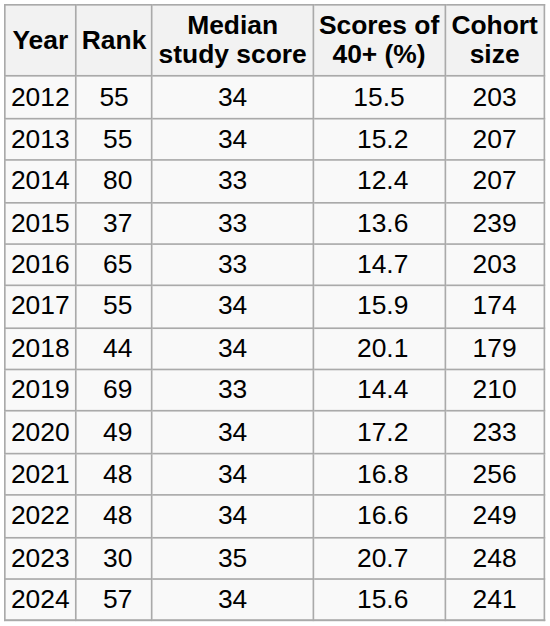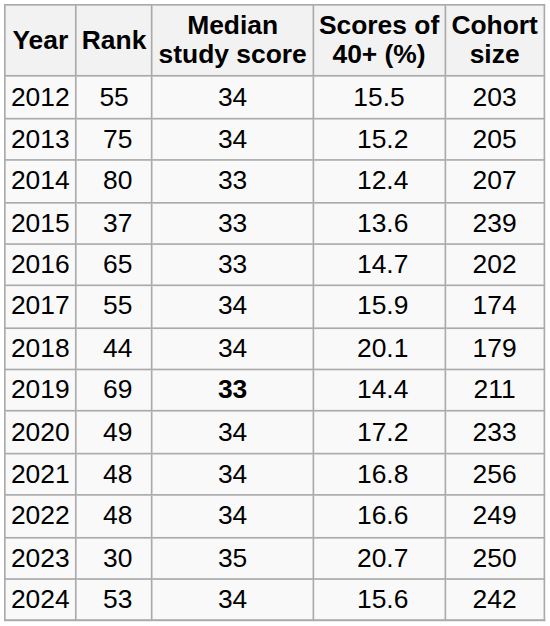 <table class="wikitable">
 <tr>
 <th>Year</th>
 <th>Rank</th>
 <th>Median<br>study score</th>
 <th>Scores of<br>40+ (%)</th>
 <th>Cohort<br>size</th>
 </tr>
 <tr>
 <td>2012</td>
 <td align=center>55</td>
 <td align=center>34</td>
 <td align=center>15.5</td>
 <td align=center>203</td>
 </tr>
 <tr>
 <td>2013</td>
-<td align=center> 55</td>
+<td align=center> 75</td>
 <td align=center>34</td>
 <td align=center> 15.2</td>
-<td align=center>207</td>
+<td align=center>205</td>
 </tr>
 <tr>
 <td>2014</td>
 <td align=center> 80</td>
 <td align=center>33</td>
 <td align=center> 12.4</td>
 <td align=center>207</td>
 </tr>
 <tr>
 <td>2015</td>
 <td align=center> 37</td>
 <td align=center>33</td>
 <td align=center> 13.6</td>
 <td align=center>239</td>
 </tr>
 <tr>
 <td>2016</td>
 <td align=center> 65</td>
 <td align=center>33</td>
 <td align=center> 14.7</td>
-<td align=center>203</td>
+<td align=center>202</td>
 </tr>
 <tr>
 <td>2017</td>
 <td align=center> 55</td>
 <td align=center>34</td>
 <td align=center> 15.9</td>
 <td align=center>174</td>
 </tr>
 <tr>
 <td>2018</td>
 <td align=center> 44</td>
 <td align=center>34</td>
 <td align=center> 20.1</td>
 <td align=center>179</td>
 </tr>
 <tr>
 <td>2019</td>
 <td align=center> 69</td>
-<td align=center>33</td>
+<td align=center><strong>33</strong></td>
 <td align=center> 14.4</td>
-<td align=center>210</td>
+<td align=center>211</td>
 </tr>
 <tr>
 <td>2020</td>
 <td align=center> 49</td>
 <td align=center>34</td>
 <td align=center> 17.2</td>
 <td align=center>233</td>
 </tr>
 <tr>
 <td>2021</td>
 <td align=center> 48</td>
 <td align=center>34</td>
 <td align=center> 16.8</td>
 <td align=center>256</td>
 </tr>
 <tr>
 <td>2022</td>
 <td align=center> 48</td>
 <td align=center>34</td>
 <td align=center> 16.6</td>
 <td align=center>249</td>
 </tr>
 <tr>
 <td>2023</td>
 <td align=center> 30</td>
 <td align=center>35</td>
 <td align=center> 20.7</td>
-<td align=center>248</td>
+<td align=center>250</td>
 </tr>
 <tr>
 <td>2024</td>
-<td align=center> 57</td>
+<td align=center> 53</td>
 <td align=center>34</td>
 <td align=center> 15.6</td>
-<td align=center>241</td>
+<td align=center>242</td>
 </tr>
 <tr>
 </tr>
 </table>
